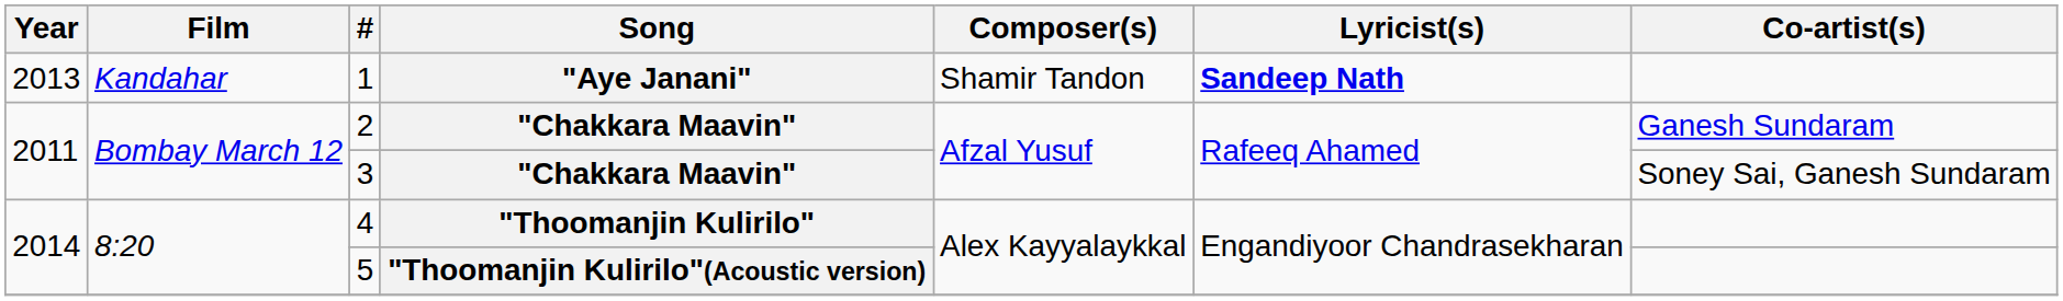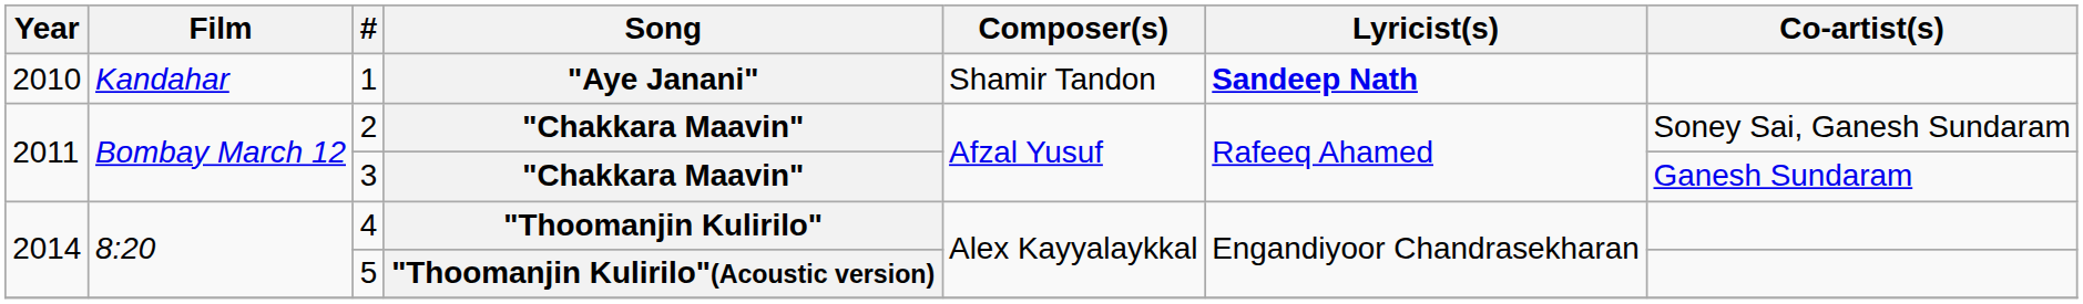 <table class="wikitable plainrowheaders">
 <tr>
 <th scope="col">Year</th>
 <th scope="col">Film</th>
 <th>#</th>
 <th scope="col">Song</th>
 <th scope="col">Composer(s)</th>
 <th scope="col">Lyricist(s)</th>
 <th scope="col">Co-artist(s)</th>
 </tr>
 <tr>
-<td>2013</td>
+<td>2010</td>
 <td><em><a href='#'>Kandahar</a></em></td>
 <td>1</td>
 <th scope="row">"Aye Janani"</th>
 <td>Shamir Tandon</td>
 <td><strong><a href='#'>Sandeep Nath</a></strong></td>
 <td></td>
 </tr>
 <tr>
 <td rowspan="2">2011</td>
 <td rowspan="2"><em><a href='#'>Bombay March 12</a></em></td>
 <td>2</td>
 <th scope="row">"Chakkara Maavin"</th>
 <td rowspan="2"><a href='#'>Afzal Yusuf</a></td>
 <td rowspan="2"><a href='#'>Rafeeq Ahamed</a></td>
-<td><a href='#'>Ganesh Sundaram</a></td>
+<td>Soney Sai, Ganesh Sundaram</td>
 </tr>
 <tr>
 <td>3</td>
 <th scope="row">"Chakkara Maavin"</th>
-<td>Soney Sai, Ganesh Sundaram</td>
+<td><a href='#'>Ganesh Sundaram</a></td>
 </tr>
 <tr>
 <td rowspan="2">2014</td>
 <td rowspan="2"><em>8:20</em></td>
 <td>4</td>
 <th scope="row">"Thoomanjin Kulirilo"</th>
 <td rowspan="2">Alex Kayyalaykkal</td>
 <td rowspan="2">Engandiyoor Chandrasekharan</td>
 <td></td>
 </tr>
 <tr>
 <td>5</td>
 <th scope="row">"Thoomanjin Kulirilo"<small>(Acoustic version)</small></th>
 <td></td>
 </tr>
 <tr>
 </tr>
 </table>
